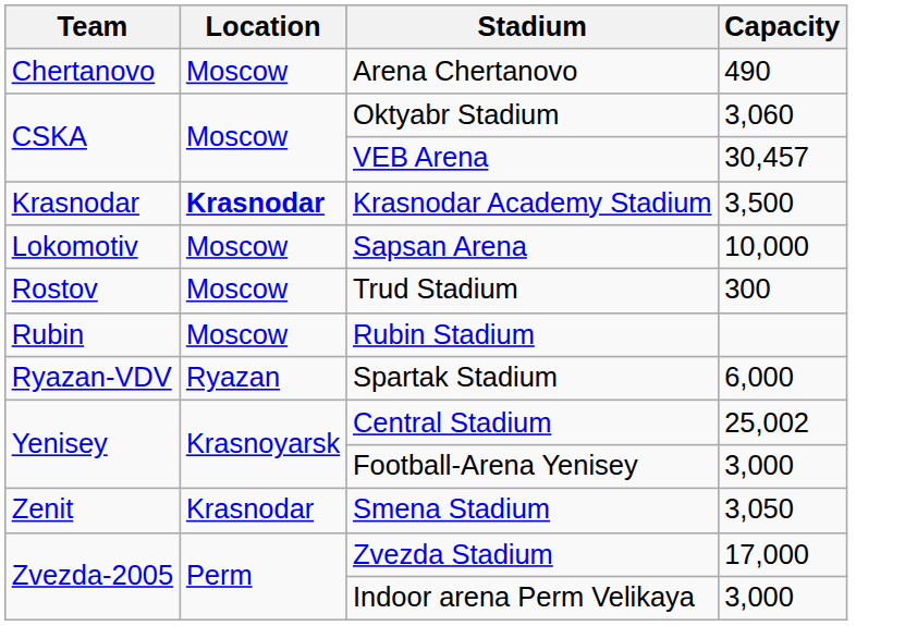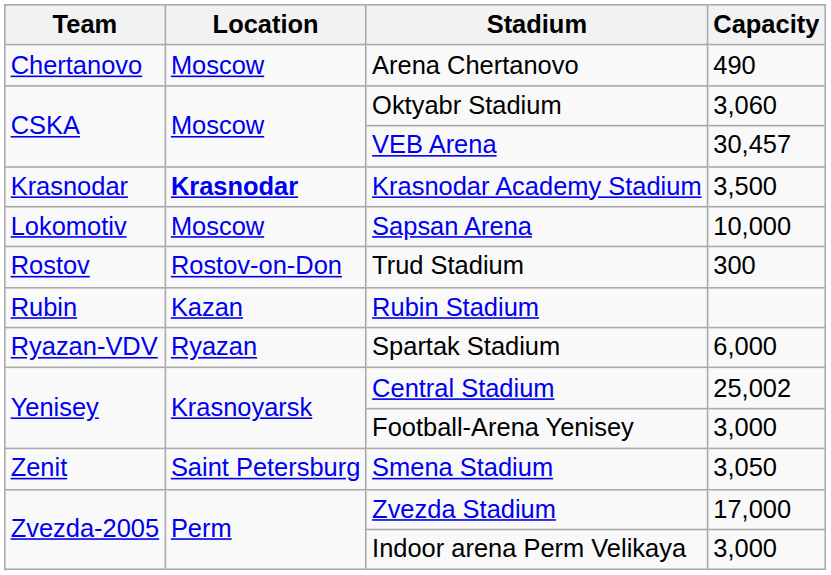 <table class="wikitable sortable">
 <tr>
 <th>Team</th>
 <th>Location</th>
 <th>Stadium</th>
 <th>Capacity</th>
 </tr>
 <tr>
 <td><a href='#'>Chertanovo</a></td>
 <td><a href='#'>Moscow</a></td>
 <td>Arena Chertanovo</td>
 <td>490</td>
 </tr>
 <tr>
 <td rowspan=2><a href='#'>CSKA</a></td>
 <td rowspan=2><a href='#'>Moscow</a></td>
 <td>Oktyabr Stadium</td>
 <td>3,060</td>
 </tr>
 <tr>
 <td><a href='#'>VEB Arena</a></td>
 <td>30,457</td>
 </tr>
 <tr>
 <td><a href='#'>Krasnodar</a></td>
 <td><strong><a href='#'>Krasnodar</a></strong></td>
 <td><a href='#'>Krasnodar Academy Stadium</a></td>
 <td>3,500</td>
 </tr>
 <tr>
 <td><a href='#'>Lokomotiv</a></td>
 <td><a href='#'>Moscow</a></td>
 <td><a href='#'>Sapsan Arena</a></td>
 <td>10,000</td>
 </tr>
 <tr>
 <td><a href='#'>Rostov</a></td>
-<td><a href='#'>Moscow</a></td>
+<td><a href='#'>Rostov-on-Don</a></td>
 <td>Trud Stadium</td>
 <td>300</td>
 </tr>
 <tr>
 <td><a href='#'>Rubin</a></td>
-<td><a href='#'>Moscow</a></td>
+<td><a href='#'>Kazan</a></td>
 <td><a href='#'>Rubin Stadium</a></td>
 <td></td>
 </tr>
 <tr>
 <td><a href='#'>Ryazan-VDV</a></td>
 <td><a href='#'>Ryazan</a></td>
 <td>Spartak Stadium</td>
 <td>6,000</td>
 </tr>
 <tr>
 <td rowspan=2><a href='#'>Yenisey</a></td>
 <td rowspan=2><a href='#'>Krasnoyarsk</a></td>
 <td><a href='#'>Central Stadium</a></td>
 <td>25,002</td>
 </tr>
 <tr>
 <td>Football-Arena Yenisey</td>
 <td>3,000</td>
 </tr>
 <tr>
 <td><a href='#'>Zenit</a></td>
-<td><a href='#'>Krasnodar</a></td>
+<td><a href='#'>Saint Petersburg</a></td>
 <td><a href='#'>Smena Stadium</a></td>
 <td>3,050</td>
 </tr>
 <tr>
 <td rowspan=2><a href='#'>Zvezda-2005</a></td>
 <td rowspan=2><a href='#'>Perm</a></td>
 <td><a href='#'>Zvezda Stadium</a></td>
 <td>17,000</td>
 </tr>
 <tr>
 <td>Indoor arena Perm Velikaya</td>
 <td>3,000</td>
 </tr>
 </table>
